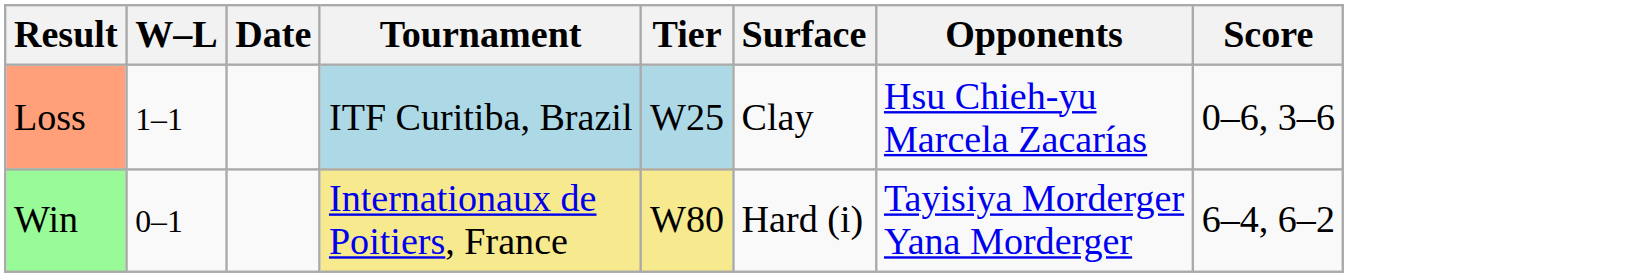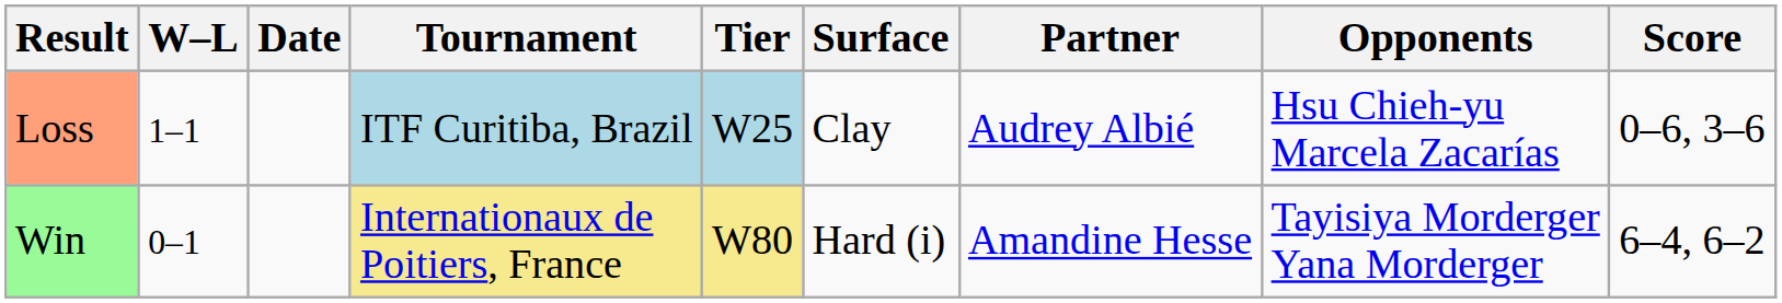 <table class="sortable wikitable">
 <tr>
 <th>Result</th>
 <th class="unsortable">W–L</th>
 <th>Date</th>
 <th>Tournament</th>
 <th>Tier</th>
 <th>Surface</th>
+<th>Partner</th>
 <th>Opponents</th>
 <th class="unsortable">Score</th>
 </tr>
 <tr>
 <td style="background:#ffa07a;">Loss</td>
 <td><small>1–1</small></td>
 <td></td>
 <td style="background:lightblue;">ITF Curitiba, Brazil</td>
 <td style="background:lightblue;">W25</td>
 <td>Clay</td>
+<td> <a href='#'>Audrey Albié</a></td>
 <td> <a href='#'>Hsu Chieh-yu</a> <br>  <a href='#'>Marcela Zacarías</a></td>
 <td>0–6, 3–6</td>
 </tr>
 <tr>
 <td bgcolor="98FB98">Win</td>
 <td><small>0–1</small></td>
 <td></td>
 <td style="background:#f7e98e;"><a href='#'>Internationaux de <br>Poitiers</a>, France</td>
 <td style="background:#f7e98e;">W80</td>
 <td>Hard (i)</td>
+<td> <a href='#'>Amandine Hesse</a></td>
 <td> <a href='#'>Tayisiya Morderger</a> <br>  <a href='#'>Yana Morderger</a></td>
 <td>6–4, 6–2</td>
 </tr>
 </table>
